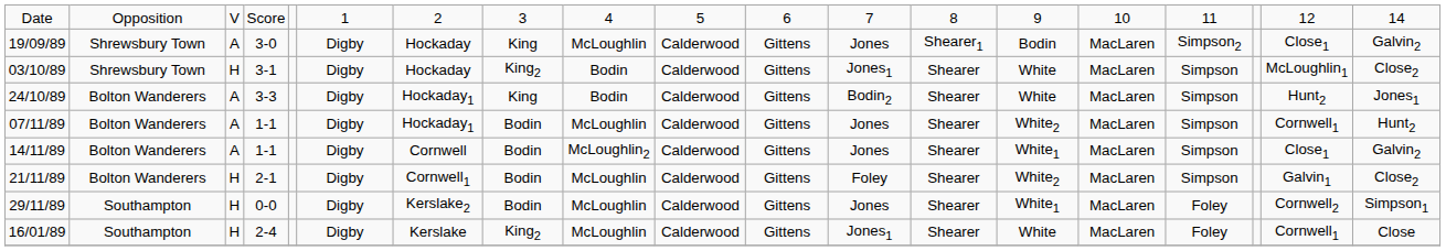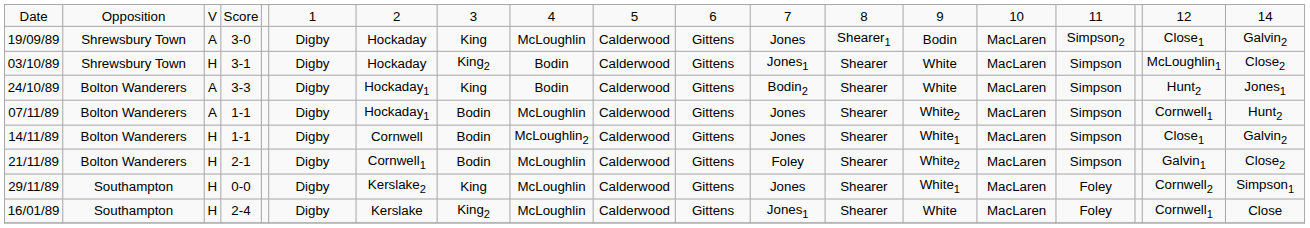 <table class="wikitable" style="font-size: 80%; text-align: center;">
 <tr style="text-align:center;">
 <td style="width:10px; ">Date</td>
 <td style="width:150px; ">Opposition</td>
 <td style="width:5px; ">V</td>
 <td style="width:5px; ">Score</td>
 <td style="width:1px; text-align:center;"></td>
 <td style="width:95px; ">1</td>
 <td style="width:75px; ">2</td>
 <td style="width:75px; ">3</td>
 <td style="width:75px; ">4</td>
 <td style="width:75px; ">5</td>
 <td style="width:75px; ">6</td>
 <td style="width:75px; ">7</td>
 <td style="width:75px; ">8</td>
 <td style="width:75px; ">9</td>
 <td style="width:75px; ">10</td>
 <td style="width:75px; ">11</td>
 <td style="width:1px; text-align:center;"></td>
 <td style="width:75px; ">12</td>
 <td style="width:75px; ">14</td>
 </tr>
 <tr>
 <td>19/09/89</td>
 <td>Shrewsbury Town</td>
 <td>A</td>
 <td>3-0</td>
 <td></td>
 <td>Digby</td>
 <td>Hockaday</td>
 <td>King</td>
 <td>McLoughlin</td>
 <td>Calderwood</td>
 <td>Gittens</td>
 <td>Jones</td>
 <td>Shearer<sub>1</sub></td>
 <td>Bodin</td>
 <td>MacLaren</td>
 <td>Simpson<sub>2</sub></td>
 <td></td>
 <td>Close<sub>1</sub></td>
 <td>Galvin<sub>2</sub></td>
 </tr>
 <tr>
 <td>03/10/89</td>
 <td>Shrewsbury Town</td>
 <td>H</td>
 <td>3-1</td>
 <td></td>
 <td>Digby</td>
 <td>Hockaday</td>
 <td>King<sub>2</sub></td>
 <td>Bodin</td>
 <td>Calderwood</td>
 <td>Gittens</td>
 <td>Jones<sub>1</sub></td>
 <td>Shearer</td>
 <td>White</td>
 <td>MacLaren</td>
 <td>Simpson</td>
 <td></td>
 <td>McLoughlin<sub>1</sub></td>
 <td>Close<sub>2</sub></td>
 </tr>
 <tr>
 <td>24/10/89</td>
 <td>Bolton Wanderers</td>
 <td>A</td>
 <td>3-3</td>
 <td></td>
 <td>Digby</td>
 <td>Hockaday<sub>1</sub></td>
 <td>King</td>
 <td>Bodin</td>
 <td>Calderwood</td>
 <td>Gittens</td>
 <td>Bodin<sub>2</sub></td>
 <td>Shearer</td>
 <td>White</td>
 <td>MacLaren</td>
 <td>Simpson</td>
 <td></td>
 <td>Hunt<sub>2</sub></td>
 <td>Jones<sub>1</sub></td>
 </tr>
 <tr>
 <td>07/11/89</td>
 <td>Bolton Wanderers</td>
 <td>A</td>
 <td>1-1</td>
 <td></td>
 <td>Digby</td>
 <td>Hockaday<sub>1</sub></td>
 <td>Bodin</td>
 <td>McLoughlin</td>
 <td>Calderwood</td>
 <td>Gittens</td>
 <td>Jones</td>
 <td>Shearer</td>
 <td>White<sub>2</sub></td>
 <td>MacLaren</td>
 <td>Simpson</td>
 <td></td>
 <td>Cornwell<sub>1</sub></td>
 <td>Hunt<sub>2</sub></td>
 </tr>
 <tr>
 <td>14/11/89</td>
 <td>Bolton Wanderers</td>
-<td>A</td>
+<td>H</td>
 <td>1-1</td>
 <td></td>
 <td>Digby</td>
 <td>Cornwell</td>
 <td>Bodin</td>
 <td>McLoughlin<sub>2</sub></td>
 <td>Calderwood</td>
 <td>Gittens</td>
 <td>Jones</td>
 <td>Shearer</td>
 <td>White<sub>1</sub></td>
 <td>MacLaren</td>
 <td>Simpson</td>
 <td></td>
 <td>Close<sub>1</sub></td>
 <td>Galvin<sub>2</sub></td>
 </tr>
 <tr>
 <td>21/11/89</td>
 <td>Bolton Wanderers</td>
 <td>H</td>
 <td>2-1</td>
 <td></td>
 <td>Digby</td>
 <td>Cornwell<sub>1</sub></td>
 <td>Bodin</td>
 <td>McLoughlin</td>
 <td>Calderwood</td>
 <td>Gittens</td>
 <td>Foley</td>
 <td>Shearer</td>
 <td>White<sub>2</sub></td>
 <td>MacLaren</td>
 <td>Simpson</td>
 <td></td>
 <td>Galvin<sub>1</sub></td>
 <td>Close<sub>2</sub></td>
 </tr>
 <tr>
 <td>29/11/89</td>
 <td>Southampton</td>
 <td>H</td>
 <td>0-0</td>
 <td></td>
 <td>Digby</td>
 <td>Kerslake<sub>2</sub></td>
-<td>Bodin</td>
+<td>King</td>
 <td>McLoughlin</td>
 <td>Calderwood</td>
 <td>Gittens</td>
 <td>Jones</td>
 <td>Shearer</td>
 <td>White<sub>1</sub></td>
 <td>MacLaren</td>
 <td>Foley</td>
 <td></td>
 <td>Cornwell<sub>2</sub></td>
 <td>Simpson<sub>1</sub></td>
 </tr>
 <tr>
 <td>16/01/89</td>
 <td>Southampton</td>
 <td>H</td>
 <td>2-4</td>
 <td></td>
 <td>Digby</td>
 <td>Kerslake</td>
 <td>King<sub>2</sub></td>
 <td>McLoughlin</td>
 <td>Calderwood</td>
 <td>Gittens</td>
 <td>Jones<sub>1</sub></td>
 <td>Shearer</td>
 <td>White</td>
 <td>MacLaren</td>
 <td>Foley</td>
 <td></td>
 <td>Cornwell<sub>1</sub></td>
 <td>Close</td>
 </tr>
 <tr>
 </tr>
 </table>
